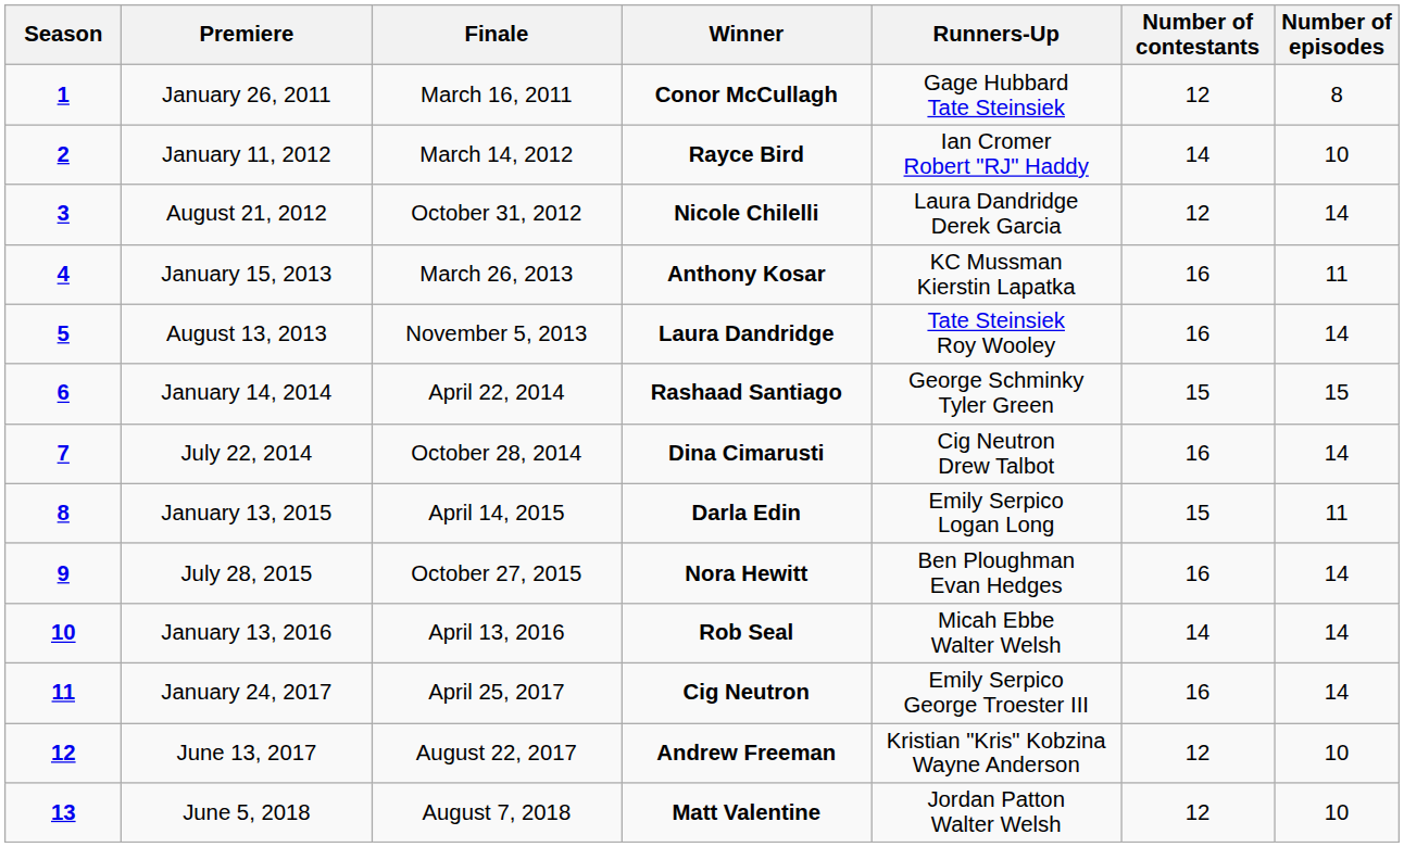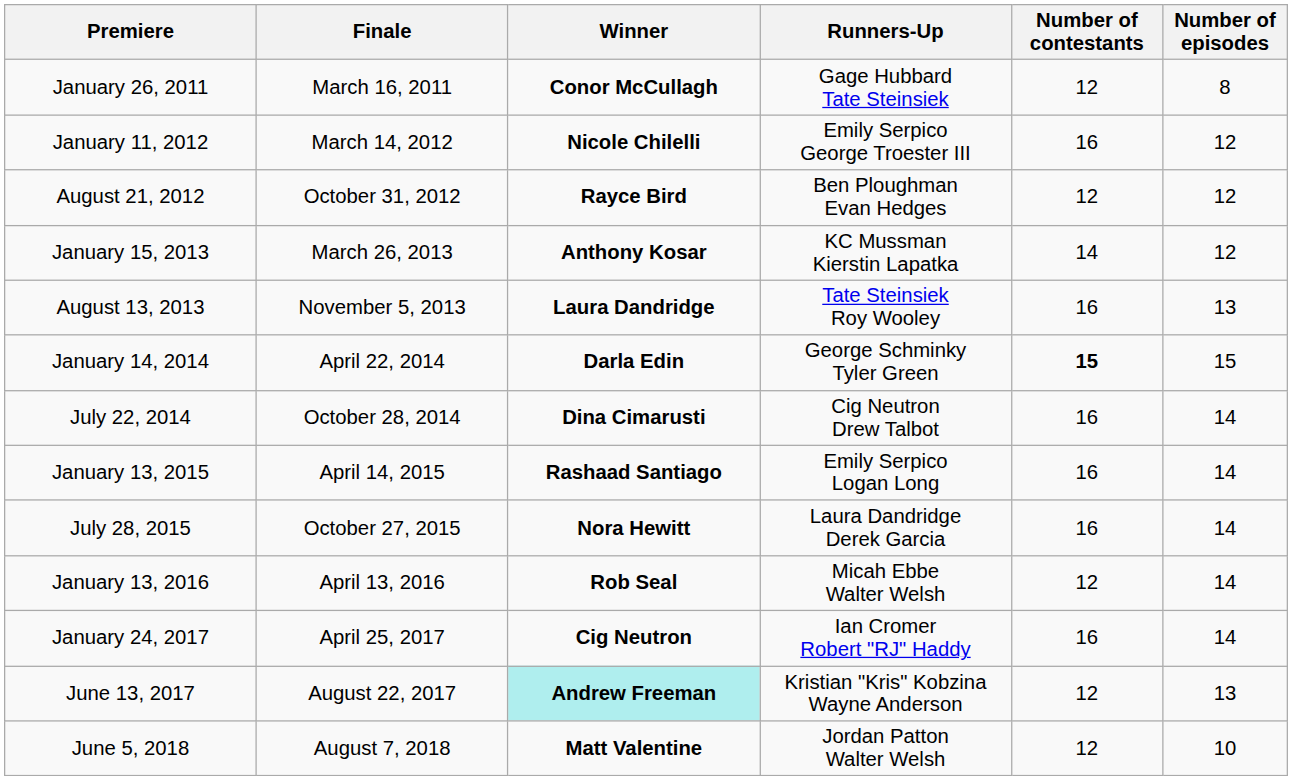 <table class="wikitable" style="width:80%; text-align:center;">
 <tr>
-<th style="width: 7%;">Season</th>
 <th style="width: 15%;">Premiere</th>
 <th style="width: 15%;">Finale</th>
 <th style="width: 15%;">Winner</th>
 <th style="width: 15%;">Runners-Up</th>
 <th style="width: 7%;">Number of contestants</th>
 <th style="width: 7%;">Number of episodes</th>
 </tr>
 <tr>
-<td style="text-align:center;"><strong><a href='#'>1</a></strong></td>
 <td>January 26, 2011</td>
 <td>March 16, 2011</td>
 <td><strong>Conor McCullagh</strong></td>
 <td>Gage Hubbard<br><a href='#'>Tate Steinsiek</a></td>
 <td style="text-align:center;">12</td>
 <td style="text-align:center;">8</td>
 </tr>
 <tr>
-<td style="text-align:center;"><strong><a href='#'>2</a></strong></td>
 <td>January 11, 2012</td>
 <td>March 14, 2012</td>
-<td><strong>Rayce Bird</strong></td>
-<td>Ian Cromer<br><a href='#'>Robert "RJ" Haddy</a></td>
-<td style="text-align:center;">14</td>
-<td style="text-align:center;">10</td>
+<td><strong>Nicole Chilelli</strong></td>
+<td>Emily Serpico <br> George Troester III</td>
+<td style="text-align:center;">16</td>
+<td style="text-align:center;">12</td>
 </tr>
 <tr>
-<td style="text-align:center;"><strong><a href='#'>3</a></strong></td>
 <td>August 21, 2012</td>
 <td>October 31, 2012</td>
-<td><strong>Nicole Chilelli</strong></td>
-<td>Laura Dandridge<br>Derek Garcia</td>
+<td><strong>Rayce Bird</strong></td>
+<td>Ben Ploughman <br> Evan Hedges</td>
 <td style="text-align:center;">12</td>
-<td style="text-align:center;">14</td>
+<td style="text-align:center;">12</td>
 </tr>
 <tr>
-<td style="text-align:center;"><strong><a href='#'>4</a></strong></td>
 <td>January 15, 2013</td>
 <td>March 26, 2013</td>
 <td><strong>Anthony Kosar</strong></td>
 <td>KC Mussman <br> Kierstin Lapatka</td>
-<td style="text-align:center;">16</td>
-<td style="text-align:center;">11</td>
+<td style="text-align:center;">14</td>
+<td style="text-align:center;">12</td>
 </tr>
 <tr>
-<td style="text-align:center;"><strong><a href='#'>5</a></strong></td>
 <td>August 13, 2013</td>
 <td>November 5, 2013</td>
 <td><strong>Laura Dandridge</strong></td>
 <td><a href='#'>Tate Steinsiek</a><br>Roy Wooley</td>
 <td style="text-align:center;">16</td>
-<td style="text-align:center;">14</td>
+<td style="text-align:center;">13</td>
 </tr>
 <tr>
-<td style="text-align:center;"><strong><a href='#'>6</a></strong></td>
 <td>January 14, 2014</td>
 <td>April 22, 2014</td>
-<td><strong>Rashaad Santiago</strong></td>
+<td><strong>Darla Edin</strong></td>
 <td>George Schminky <br> Tyler Green</td>
-<td style="text-align:center;">15</td>
+<td style="text-align:center;"><strong>15</strong></td>
 <td style="text-align:center;">15</td>
 </tr>
 <tr>
-<td style="text-align:center;"><strong><a href='#'>7</a></strong></td>
 <td>July 22, 2014</td>
 <td>October 28, 2014</td>
 <td><strong>Dina Cimarusti</strong></td>
 <td>Cig Neutron <br> Drew Talbot</td>
 <td style="text-align:center;">16</td>
 <td style="text-align:center;">14</td>
 </tr>
 <tr>
-<td style="text-align:center;"><strong><a href='#'>8</a></strong></td>
 <td>January 13, 2015</td>
 <td>April 14, 2015</td>
-<td><strong>Darla Edin</strong></td>
+<td><strong>Rashaad Santiago</strong></td>
 <td>Emily Serpico <br> Logan Long</td>
-<td style="text-align:center;">15</td>
-<td style="text-align:center;">11</td>
-</tr>
-<tr>
-<td style="text-align:center;"><strong><a href='#'>9</a></strong></td>
-<td>July 28, 2015</td>
-<td>October 27, 2015</td>
-<td><strong>Nora Hewitt</strong></td>
-<td>Ben Ploughman <br> Evan Hedges</td>
 <td style="text-align:center;">16</td>
 <td style="text-align:center;">14</td>
 </tr>
 <tr>
-<td style="text-align:center;"><strong><a href='#'>10</a></strong></td>
+<td>July 28, 2015</td>
+<td>October 27, 2015</td>
+<td><strong>Nora Hewitt</strong></td>
+<td>Laura Dandridge<br>Derek Garcia</td>
+<td style="text-align:center;">16</td>
+<td style="text-align:center;">14</td>
+</tr>
+<tr>
 <td>January 13, 2016</td>
 <td>April 13, 2016</td>
 <td><strong>Rob Seal</strong></td>
 <td>Micah Ebbe <br> Walter Welsh</td>
-<td style="text-align:center;">14</td>
+<td style="text-align:center;">12</td>
 <td style="text-align:center;">14</td>
 </tr>
 <tr>
-<td style="text-align:center;"><strong><a href='#'>11</a></strong></td>
 <td>January 24, 2017</td>
 <td>April 25, 2017</td>
 <td><strong>Cig Neutron</strong></td>
-<td>Emily Serpico <br> George Troester III</td>
+<td>Ian Cromer<br><a href='#'>Robert "RJ" Haddy</a></td>
 <td>16</td>
 <td>14</td>
 </tr>
 <tr>
-<td style="text-align:center;"><strong><a href='#'>12</a></strong></td>
 <td>June 13, 2017</td>
 <td>August 22, 2017</td>
-<td><strong>Andrew Freeman</strong></td>
+<td style="background: paleturquoise;"><strong>Andrew Freeman</strong></td>
 <td>Kristian "Kris" Kobzina<br>Wayne Anderson</td>
 <td>12</td>
-<td>10</td>
+<td>13</td>
 </tr>
 <tr>
-<td style="text-align:center;"><strong><a href='#'>13</a></strong></td>
 <td>June 5, 2018</td>
 <td>August 7, 2018</td>
 <td><strong>Matt Valentine</strong></td>
 <td>Jordan Patton <br> Walter Welsh</td>
 <td>12</td>
 <td>10</td>
 </tr>
 </table>
